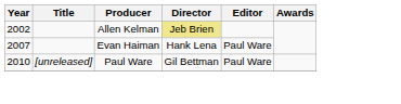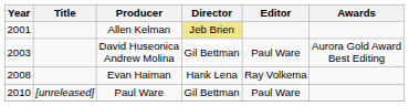 <table class="wikitable" style="text-align:center;">
 <tr>
 <th>Year</th>
 <th align=left>Title</th>
 <th>Producer</th>
 <th>Director</th>
 <th>Editor</th>
 <th>Awards</th>
 </tr>
 <tr>
-<td>2002</td>
+<td>2001</td>
 <td><em></em></td>
 <td>Allen Kelman</td>
 <td style="background: khaki;">Jeb Brien</td>
 <td></td>
 </tr>
 <tr>
-<td>2007</td>
+<td>2003</td>
+<td><em></em></td>
+<td>David Huseonica<br>Andrew Molina</td>
+<td>Gil Bettman</td>
+<td>Paul Ware</td>
+<td>Aurora Gold Award <br> Best Editing</td>
+</tr>
+<tr>
+<td>2008</td>
 <td><em></em></td>
 <td>Evan Haiman</td>
 <td>Hank Lena</td>
-<td>Paul Ware</td>
+<td>Ray Volkema</td>
 </tr>
 <tr>
 <td>2010</td>
 <td><em>[unreleased]</em></td>
 <td>Paul Ware</td>
 <td>Gil Bettman</td>
 <td>Paul Ware</td>
 <td></td>
 </tr>
 <tr>
 </tr>
 </table>
